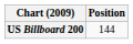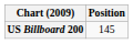 <table class="wikitable plainrowheaders">
 <tr>
 <th>Chart (2009)</th>
 <th>Position</th>
 </tr>
 <tr>
 <th scope="row">US <em>Billboard</em> 200</th>
-<td style="text-align:center;">144</td>
+<td style="text-align:center;">145</td>
 </tr>
 </table>
